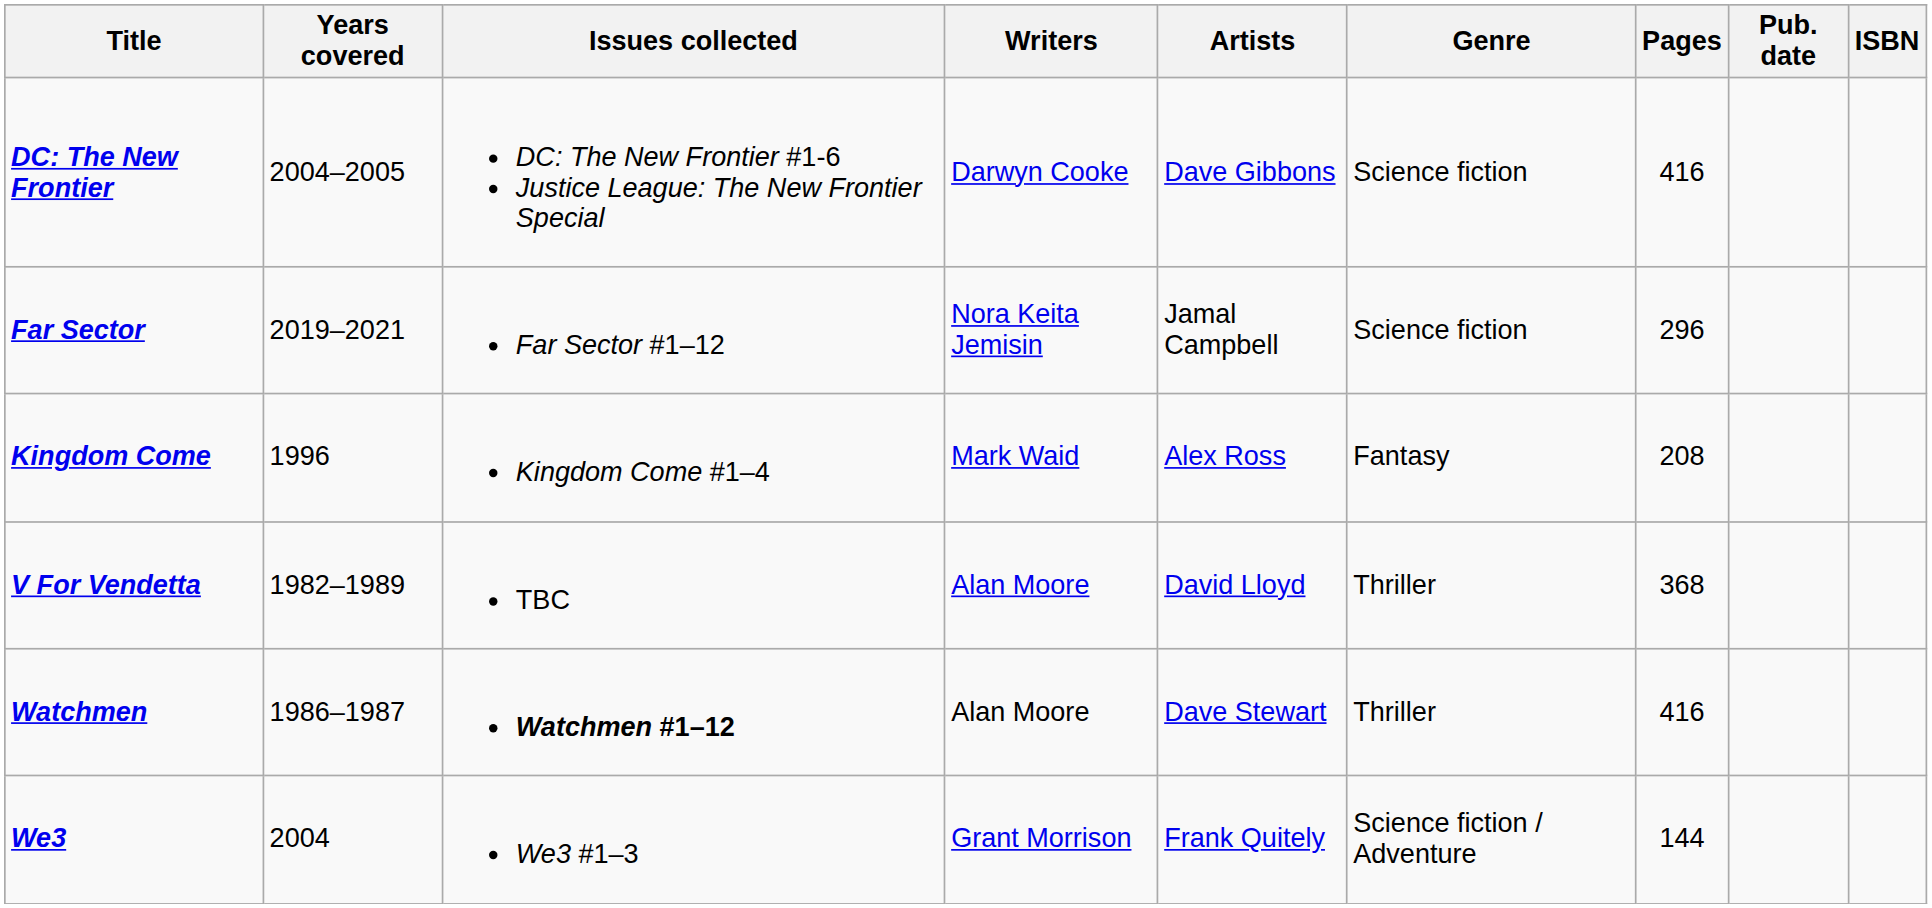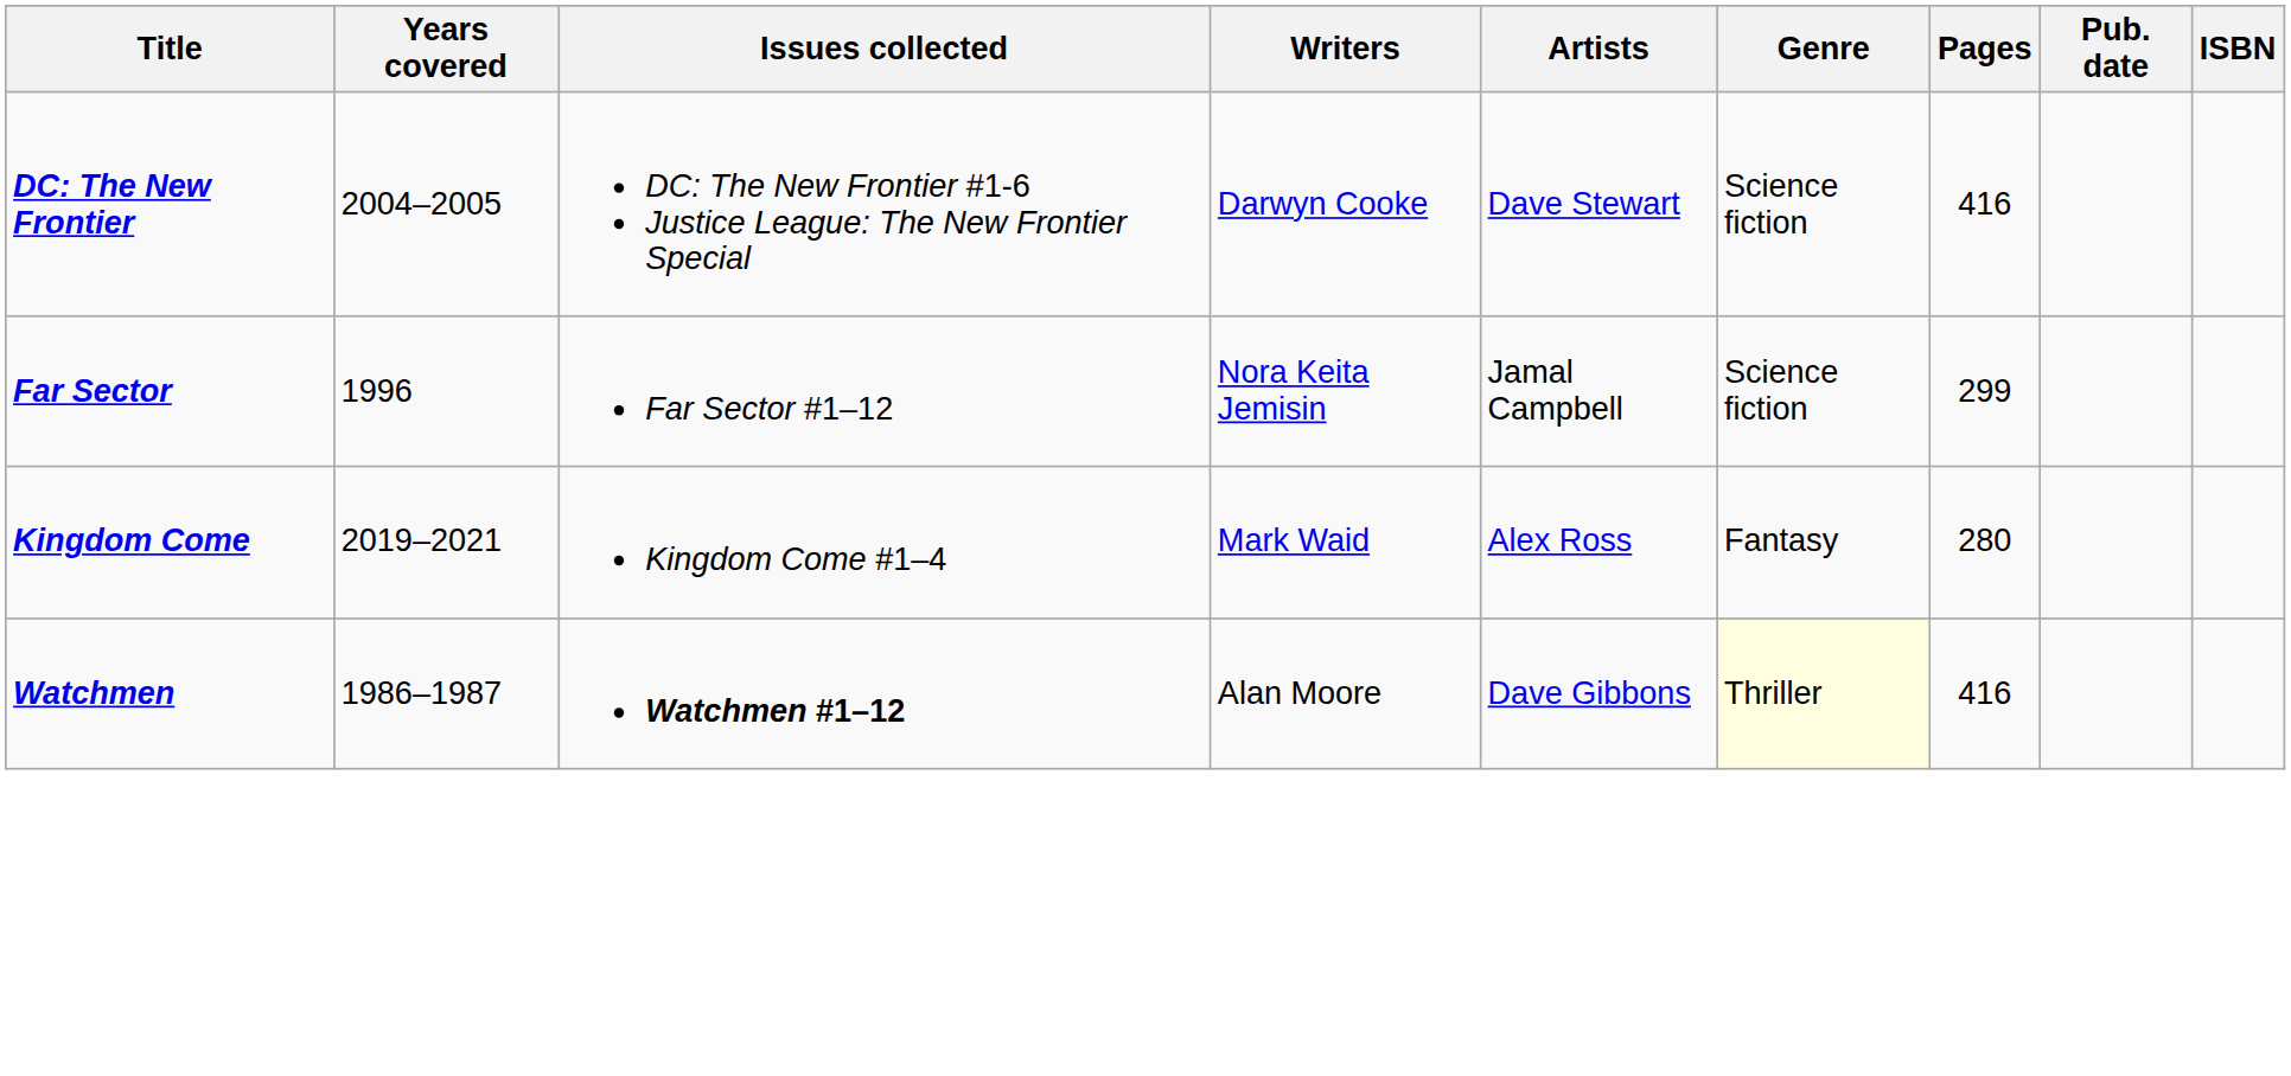 <table class="wikitable sortable" width=90%>
 <tr>
 <th>Title</th>
 <th>Years covered</th>
 <th class="unsortable">Issues collected</th>
 <th class="unsortable">Writers</th>
 <th class="unsortable">Artists</th>
 <th>Genre</th>
 <th>Pages</th>
 <th>Pub. date</th>
 <th class="unsortable">ISBN</th>
 </tr>
 <tr>
 <td><strong><em><a href='#'>DC: The New Frontier</a></em></strong></td>
 <td>2004–2005</td>
 <td><br><ul><li><em>DC: The New Frontier</em> #1-6</li><li><em>Justice League: The New Frontier Special</em></li></ul></td>
 <td><a href='#'>Darwyn Cooke</a></td>
-<td><a href='#'>Dave Gibbons</a></td>
+<td><a href='#'>Dave Stewart</a></td>
 <td>Science fiction</td>
 <td style="text-align: center;">416</td>
 <td></td>
 <td></td>
 </tr>
 <tr>
 <td><strong><em><a href='#'>Far Sector</a></em></strong></td>
-<td>2019–2021</td>
+<td>1996</td>
 <td><br><ul><li><em>Far Sector</em> #1–12</li></ul></td>
 <td><a href='#'>Nora Keita Jemisin</a></td>
 <td>Jamal Campbell</td>
 <td>Science fiction</td>
-<td style="text-align: center;">296</td>
+<td style="text-align: center;">299</td>
 <td></td>
 <td></td>
 </tr>
 <tr>
 <td><strong><em><a href='#'>Kingdom Come</a></em></strong></td>
-<td>1996</td>
+<td>2019–2021</td>
 <td><br><ul><li><em>Kingdom Come</em> #1–4</li></ul></td>
 <td><a href='#'>Mark Waid</a></td>
 <td><a href='#'>Alex Ross</a></td>
 <td>Fantasy</td>
-<td style="text-align: center;">208</td>
-<td></td>
-<td></td>
-</tr>
-<tr>
-<td><strong><em><a href='#'>V For Vendetta</a></em></strong></td>
-<td>1982–1989</td>
-<td><br><ul><li>TBC</li></ul></td>
-<td><a href='#'>Alan Moore</a></td>
-<td><a href='#'>David Lloyd</a></td>
-<td>Thriller</td>
-<td style="text-align: center;">368</td>
+<td style="text-align: center;">280</td>
 <td></td>
 <td></td>
 </tr>
 <tr>
 <td><strong><em><a href='#'>Watchmen</a></em></strong></td>
 <td>1986–1987</td>
 <td><strong><br><ul><li><em>Watchmen</em> #1–12</li></ul></strong></td>
 <td>Alan Moore</td>
-<td><a href='#'>Dave Stewart</a></td>
-<td>Thriller</td>
+<td><a href='#'>Dave Gibbons</a></td>
+<td style="background: lightyellow;">Thriller</td>
 <td style="text-align: center;">416</td>
 <td></td>
 <td></td>
 </tr>
-<tr>
-<td><strong><em><a href='#'>We3</a></em></strong></td>
-<td>2004</td>
-<td><br><ul><li><em>We3</em> #1–3</li></ul></td>
-<td><a href='#'>Grant Morrison</a></td>
-<td><a href='#'>Frank Quitely</a></td>
-<td>Science fiction / Adventure</td>
-<td style="text-align: center;">144</td>
-<td></td>
-<td></td>
-</tr>
 </table>
